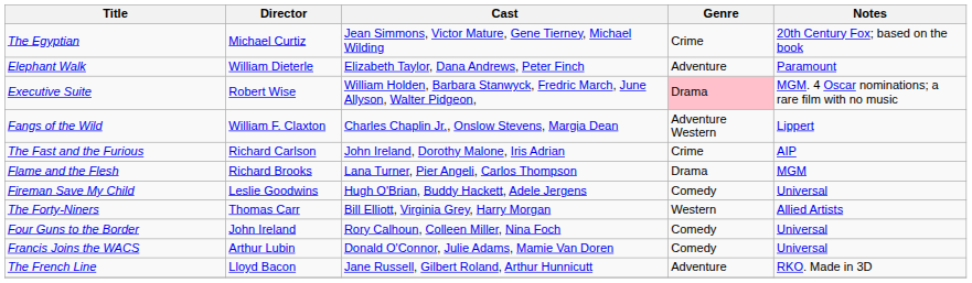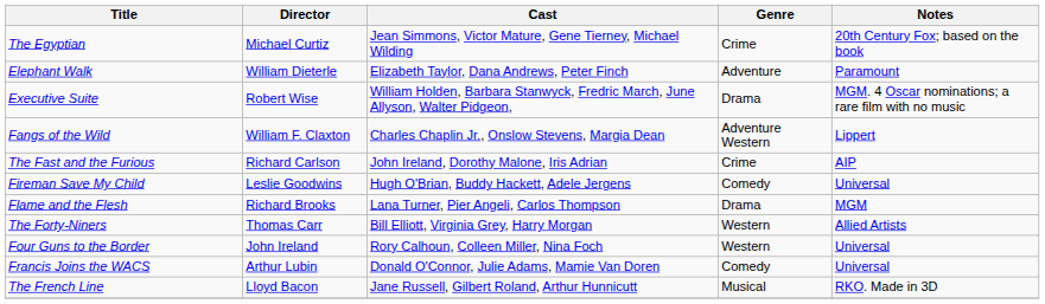 <table class="wikitable sortable" style="width:100%;">
 <tr>
 <th style="width:23%;">Title</th>
 <th style="width:12%;">Director</th>
 <th style="width:34%;">Cast</th>
 <th style="width:11%;">Genre</th>
 <th style="width:20%;">Notes</th>
 </tr>
 <tr>
 <td><em><a href='#'>The Egyptian</a></em></td>
 <td><a href='#'>Michael Curtiz</a></td>
 <td><a href='#'>Jean Simmons</a>, <a href='#'>Victor Mature</a>, <a href='#'>Gene Tierney</a>, <a href='#'>Michael Wilding</a></td>
 <td>Crime</td>
 <td><a href='#'>20th Century Fox</a>; based on the <a href='#'>book</a></td>
 </tr>
 <tr>
 <td><em><a href='#'>Elephant Walk</a></em></td>
 <td><a href='#'>William Dieterle</a></td>
 <td><a href='#'>Elizabeth Taylor</a>, <a href='#'>Dana Andrews</a>, <a href='#'>Peter Finch</a></td>
 <td>Adventure</td>
 <td><a href='#'>Paramount</a></td>
 </tr>
 <tr>
 <td><em><a href='#'>Executive Suite</a></em></td>
 <td><a href='#'>Robert Wise</a></td>
 <td><a href='#'>William Holden</a>, <a href='#'>Barbara Stanwyck</a>, <a href='#'>Fredric March</a>, <a href='#'>June Allyson</a>, <a href='#'>Walter Pidgeon</a>,</td>
-<td style="background: pink;">Drama</td>
+<td>Drama</td>
 <td><a href='#'>MGM</a>. 4 <a href='#'>Oscar</a> nominations; a rare film with no music</td>
 </tr>
 <tr>
 <td><em><a href='#'>Fangs of the Wild</a></em></td>
 <td><a href='#'>William F. Claxton</a></td>
 <td><a href='#'>Charles Chaplin Jr.</a>, <a href='#'>Onslow Stevens</a>, <a href='#'>Margia Dean</a></td>
 <td>Adventure<br>Western</td>
 <td><a href='#'>Lippert</a></td>
 </tr>
 <tr>
 <td><em><a href='#'>The Fast and the Furious</a></em></td>
 <td><a href='#'>Richard Carlson</a></td>
 <td><a href='#'>John Ireland</a>, <a href='#'>Dorothy Malone</a>, <a href='#'>Iris Adrian</a></td>
 <td>Crime</td>
 <td><a href='#'>AIP</a></td>
 </tr>
 <tr>
+<td><em><a href='#'>Fireman Save My Child</a></em></td>
+<td><a href='#'>Leslie Goodwins</a></td>
+<td><a href='#'>Hugh O'Brian</a>, <a href='#'>Buddy Hackett</a>, <a href='#'>Adele Jergens</a></td>
+<td>Comedy</td>
+<td><a href='#'>Universal</a></td>
+</tr>
+<tr>
 <td><em><a href='#'>Flame and the Flesh</a></em></td>
 <td><a href='#'>Richard Brooks</a></td>
 <td><a href='#'>Lana Turner</a>, <a href='#'>Pier Angeli</a>, <a href='#'>Carlos Thompson</a></td>
 <td>Drama</td>
 <td><a href='#'>MGM</a></td>
-</tr>
-<tr>
-<td><em><a href='#'>Fireman Save My Child</a></em></td>
-<td><a href='#'>Leslie Goodwins</a></td>
-<td><a href='#'>Hugh O'Brian</a>, <a href='#'>Buddy Hackett</a>, <a href='#'>Adele Jergens</a></td>
-<td>Comedy</td>
-<td><a href='#'>Universal</a></td>
 </tr>
 <tr>
 <td><em><a href='#'>The Forty-Niners</a></em></td>
 <td><a href='#'>Thomas Carr</a></td>
 <td><a href='#'>Bill Elliott</a>, <a href='#'>Virginia Grey</a>, <a href='#'>Harry Morgan</a></td>
 <td>Western</td>
 <td><a href='#'>Allied Artists</a></td>
 </tr>
 <tr>
 <td><em><a href='#'>Four Guns to the Border</a></em></td>
 <td><a href='#'>John Ireland</a></td>
 <td><a href='#'>Rory Calhoun</a>, <a href='#'>Colleen Miller</a>, <a href='#'>Nina Foch</a></td>
-<td>Comedy</td>
+<td>Western</td>
 <td><a href='#'>Universal</a></td>
 </tr>
 <tr>
 <td><em><a href='#'>Francis Joins the WACS</a></em></td>
 <td><a href='#'>Arthur Lubin</a></td>
 <td><a href='#'>Donald O'Connor</a>, <a href='#'>Julie Adams</a>, <a href='#'>Mamie Van Doren</a></td>
 <td>Comedy</td>
 <td><a href='#'>Universal</a></td>
 </tr>
 <tr>
 <td><em><a href='#'>The French Line</a></em></td>
 <td><a href='#'>Lloyd Bacon</a></td>
 <td><a href='#'>Jane Russell</a>, <a href='#'>Gilbert Roland</a>, <a href='#'>Arthur Hunnicutt</a></td>
-<td>Adventure</td>
+<td>Musical</td>
 <td><a href='#'>RKO</a>. Made in 3D</td>
 </tr>
 <tr>
 </tr>
 </table>
